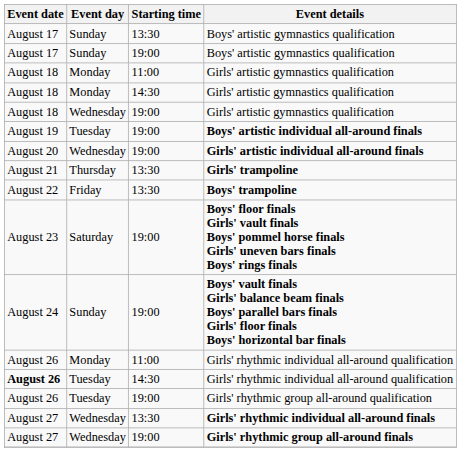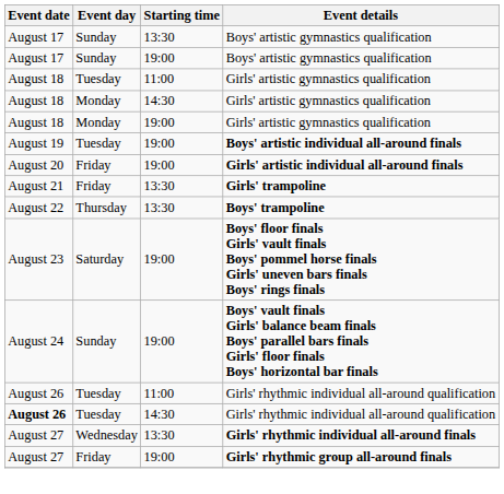 <table class="wikitable">
 <tr>
 <th>Event date</th>
 <th>Event day</th>
 <th>Starting time</th>
 <th>Event details</th>
 </tr>
 <tr>
 <td>August 17</td>
 <td>Sunday</td>
 <td>13:30</td>
 <td>Boys' artistic gymnastics qualification</td>
 </tr>
 <tr>
 <td>August 17</td>
 <td>Sunday</td>
 <td>19:00</td>
 <td>Boys' artistic gymnastics qualification</td>
 </tr>
 <tr>
 <td>August 18</td>
-<td>Monday</td>
+<td>Tuesday</td>
 <td>11:00</td>
 <td>Girls' artistic gymnastics qualification</td>
 </tr>
 <tr>
 <td>August 18</td>
 <td>Monday</td>
 <td>14:30</td>
 <td>Girls' artistic gymnastics qualification</td>
 </tr>
 <tr>
 <td>August 18</td>
-<td>Wednesday</td>
+<td>Monday</td>
 <td>19:00</td>
 <td>Girls' artistic gymnastics qualification</td>
 </tr>
 <tr>
 <td>August 19</td>
 <td>Tuesday</td>
 <td>19:00</td>
 <td><strong>Boys' artistic individual all-around finals</strong></td>
 </tr>
 <tr>
 <td>August 20</td>
-<td>Wednesday</td>
+<td>Friday</td>
 <td>19:00</td>
 <td><strong>Girls' artistic individual all-around finals</strong></td>
 </tr>
 <tr>
 <td>August 21</td>
-<td>Thursday</td>
+<td>Friday</td>
 <td>13:30</td>
 <td><strong>Girls' trampoline</strong></td>
 </tr>
 <tr>
 <td>August 22</td>
-<td>Friday</td>
+<td>Thursday</td>
 <td>13:30</td>
 <td><strong>Boys' trampoline</strong></td>
 </tr>
 <tr>
 <td>August 23</td>
 <td>Saturday</td>
 <td>19:00</td>
 <td><strong>Boys' floor finals</strong><br><strong>Girls' vault finals</strong><br><strong>Boys' pommel horse finals</strong><br><strong>Girls' uneven bars finals</strong><br><strong>Boys' rings finals</strong></td>
 </tr>
 <tr>
 <td>August 24</td>
 <td>Sunday</td>
 <td>19:00</td>
 <td><strong>Boys' vault finals</strong><br><strong>Girls' balance beam finals</strong><br><strong>Boys' parallel bars finals</strong><br><strong>Girls' floor finals</strong><br><strong>Boys' horizontal bar finals</strong></td>
 </tr>
 <tr>
 <td>August 26</td>
-<td>Monday</td>
+<td>Tuesday</td>
 <td>11:00</td>
 <td>Girls' rhythmic individual all-around qualification</td>
 </tr>
 <tr>
 <td><strong>August 26</strong></td>
 <td>Tuesday</td>
 <td>14:30</td>
 <td>Girls' rhythmic individual all-around qualification</td>
 </tr>
 <tr>
-<td>August 26</td>
-<td>Tuesday</td>
-<td>19:00</td>
-<td>Girls' rhythmic group all-around qualification</td>
-</tr>
-<tr>
 <td>August 27</td>
 <td>Wednesday</td>
 <td>13:30</td>
 <td><strong>Girls' rhythmic individual all-around finals</strong></td>
 </tr>
 <tr>
 <td>August 27</td>
-<td>Wednesday</td>
+<td>Friday</td>
 <td>19:00</td>
 <td><strong>Girls' rhythmic group all-around finals</strong></td>
 </tr>
 <tr>
 </tr>
 </table>
